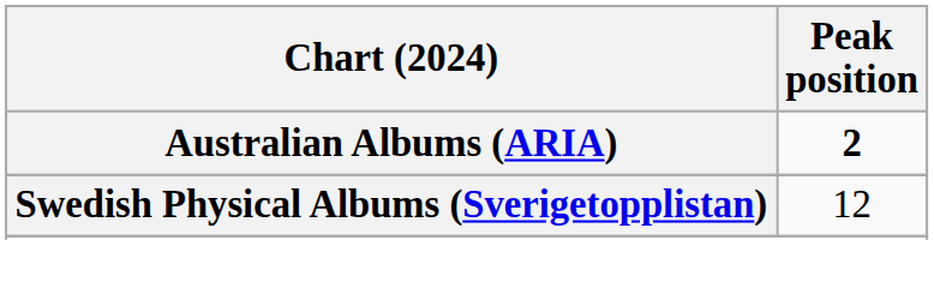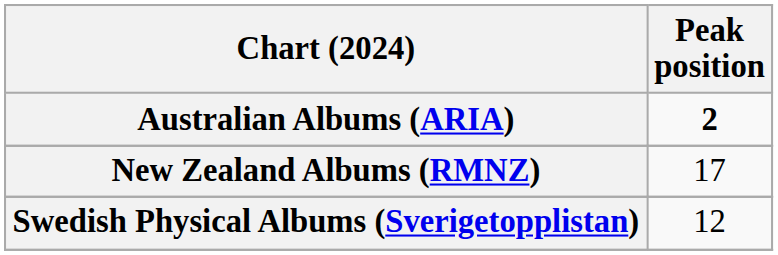 <table class="wikitable sortable plainrowheaders" style="text-align:center">
 <tr>
 <th scope="col">Chart (2024)</th>
 <th scope="col">Peak<br>position</th>
 </tr>
 <tr>
 <th scope="row">Australian Albums (<a href='#'>ARIA</a>)</th>
 <td><strong>2</strong></td>
 </tr>
 <tr>
 </tr>
 <tr>
 </tr>
 <tr>
 </tr>
 <tr>
 </tr>
 <tr>
 </tr>
 <tr>
+<th scope="row">New Zealand Albums (<a href='#'>RMNZ</a>)</th>
+<td>17</td>
+</tr>
+<tr>
 </tr>
 <tr>
 <th scope="row">Swedish Physical Albums (<a href='#'>Sverigetopplistan</a>)</th>
 <td>12</td>
 </tr>
 <tr>
 </tr>
 <tr>
 </tr>
 <tr>
 </tr>
 <tr>
 </tr>
 <tr>
 </tr>
 </table>
